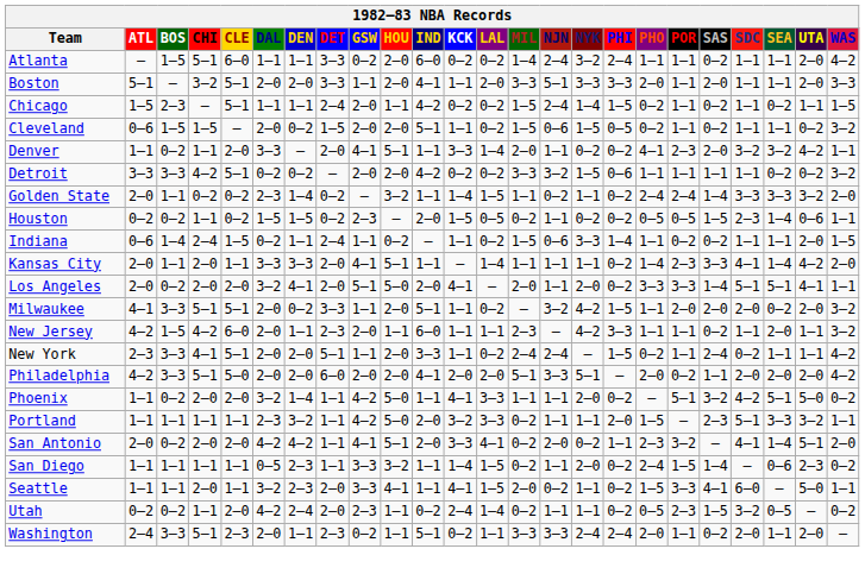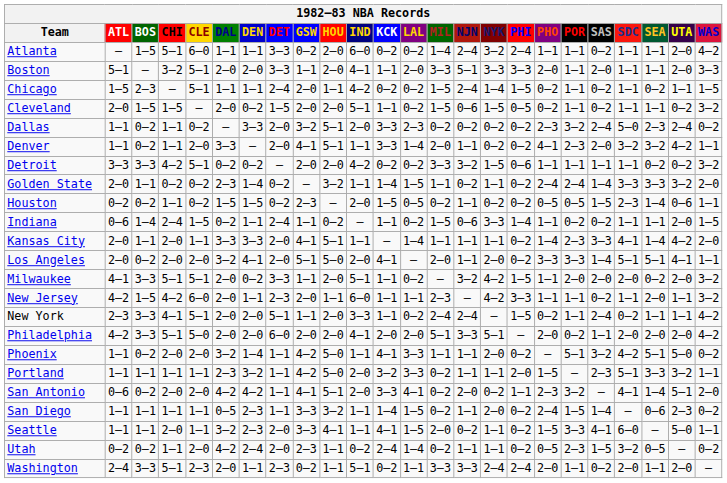 <table class="wikitable" style="font-size:95%; text-align:center;">
 <tr>
 <th colspan=24>1982–83 NBA Records</th>
 </tr>
 <tr>
 <th width=100>Team</th>
 <th style="background:#FF0000;color:#FFFFFF;width=35">ATL</th>
 <th style="background:#006400;color:#FFFFFF;width=35">BOS</th>
 <th style="background:#FF0000;color:#000000;width=35">CHI</th>
 <th style="background:#FFD700;color:#8B0000;width=35">CLE</th>
 <th style="background:#008000;color:#00008B;width=35">DAL</th>
 <th style="background:#0000CD;color:#FFD700;width=35">DEN</th>
 <th style="background:#0000FF;color:#FF0000;width=35">DET</th>
 <th style="background:#0000FF;color:#FFD700;width=35">GSW</th>
 <th style="background:#FF0000;color:#FFD700;width=35">HOU</th>
 <th style="background:#000080;color:#FFD700;width=35">IND</th>
 <th style="background:#0000FF;color:#FFFFFF;width=35">KCK</th>
 <th style="background:#800080;color:#FFD700;width=35">LAL</th>
 <th style="background:#006400;color:#B22222;width=35">MIL</th>
 <th style="background:#B0170C;color:#00056D;width=35">NJN</th>
 <th style="background:#800000;color:#191970;width=35">NYK</th>
 <th style="background:#FF0000;color:#0000FF;width=35">PHI</th>
 <th style="background:#800080;color:#FF4500;width=35">PHO</th>
 <th style="background:#000000;color:#FF0000;width=35">POR</th>
 <th style="background:#000000;color:#C0C0C0;width=35">SAS</th>
 <th style="background:#F9160D;color:#1A2E8B;width=35">SDC</th>
 <th style="background:#005831;color:#FFC322;width=35">SEA</th>
 <th style="background:#36004A;color:#FFFF00;width=35">UTA</th>
 <th style="background:#DC143C;color:#0000CD;width=35">WAS</th>
 </tr>
 <tr>
 <td style="text-align:left;"><a href='#'>Atlanta</a></td>
 <td>—</td>
 <td>1–5</td>
 <td>5–1</td>
 <td>6–0</td>
 <td>1–1</td>
 <td>1–1</td>
 <td>3–3</td>
 <td>0–2</td>
 <td>2–0</td>
 <td>6–0</td>
 <td>0–2</td>
 <td>0–2</td>
 <td>1–4</td>
 <td>2–4</td>
 <td>3–2</td>
 <td>2–4</td>
 <td>1–1</td>
 <td>1–1</td>
 <td>0–2</td>
 <td>1–1</td>
 <td>1–1</td>
 <td>2–0</td>
 <td>4–2</td>
 </tr>
 <tr>
 <td style="text-align:left;"><a href='#'>Boston</a></td>
 <td>5–1</td>
 <td>—</td>
 <td>3–2</td>
 <td>5–1</td>
 <td>2–0</td>
 <td>2–0</td>
 <td>3–3</td>
 <td>1–1</td>
 <td>2–0</td>
 <td>4–1</td>
 <td>1–1</td>
 <td>2–0</td>
 <td>3–3</td>
 <td>5–1</td>
 <td>3–3</td>
 <td>3–3</td>
 <td>2–0</td>
 <td>1–1</td>
 <td>2–0</td>
 <td>1–1</td>
 <td>1–1</td>
 <td>2–0</td>
 <td>3–3</td>
 </tr>
 <tr>
 <td style="text-align:left;"><a href='#'>Chicago</a></td>
 <td>1–5</td>
 <td>2–3</td>
 <td>—</td>
 <td>5–1</td>
 <td>1–1</td>
 <td>1–1</td>
 <td>2–4</td>
 <td>2–0</td>
 <td>1–1</td>
 <td>4–2</td>
 <td>0–2</td>
 <td>0–2</td>
 <td>1–5</td>
 <td>2–4</td>
 <td>1–4</td>
 <td>1–5</td>
 <td>0–2</td>
 <td>1–1</td>
 <td>0–2</td>
 <td>1–1</td>
 <td>0–2</td>
 <td>1–1</td>
 <td>1–5</td>
 </tr>
 <tr>
 <td style="text-align:left;"><a href='#'>Cleveland</a></td>
-<td>0–6</td>
+<td>2–0</td>
 <td>1–5</td>
 <td>1–5</td>
 <td>—</td>
 <td>2–0</td>
 <td>0–2</td>
 <td>1–5</td>
 <td>2–0</td>
 <td>2–0</td>
 <td>5–1</td>
 <td>1–1</td>
 <td>0–2</td>
 <td>1–5</td>
 <td>0–6</td>
 <td>1–5</td>
 <td>0–5</td>
 <td>0–2</td>
 <td>1–1</td>
 <td>0–2</td>
 <td>1–1</td>
 <td>1–1</td>
 <td>0–2</td>
 <td>3–2</td>
+</tr>
+<tr>
+<td style="text-align:left;"><a href='#'>Dallas</a></td>
+<td>1–1</td>
+<td>0–2</td>
+<td>1–1</td>
+<td>0–2</td>
+<td>—</td>
+<td>3–3</td>
+<td>2–0</td>
+<td>3–2</td>
+<td>5–1</td>
+<td>2–0</td>
+<td>3–3</td>
+<td>2–3</td>
+<td>0–2</td>
+<td>0–2</td>
+<td>0–2</td>
+<td>0–2</td>
+<td>2–3</td>
+<td>3–2</td>
+<td>2–4</td>
+<td>5–0</td>
+<td>2–3</td>
+<td>2–4</td>
+<td>0–2</td>
 </tr>
 <tr>
 <td style="text-align:left;"><a href='#'>Denver</a></td>
 <td>1–1</td>
 <td>0–2</td>
 <td>1–1</td>
 <td>2–0</td>
 <td>3–3</td>
 <td>—</td>
 <td>2–0</td>
 <td>4–1</td>
 <td>5–1</td>
 <td>1–1</td>
 <td>3–3</td>
 <td>1–4</td>
 <td>2–0</td>
 <td>1–1</td>
 <td>0–2</td>
 <td>0–2</td>
 <td>4–1</td>
 <td>2–3</td>
 <td>2–0</td>
 <td>3–2</td>
 <td>3–2</td>
 <td>4–2</td>
 <td>1–1</td>
 </tr>
 <tr>
 <td style="text-align:left;"><a href='#'>Detroit</a></td>
 <td>3–3</td>
 <td>3–3</td>
 <td>4–2</td>
 <td>5–1</td>
 <td>0–2</td>
 <td>0–2</td>
 <td>—</td>
 <td>2–0</td>
 <td>2–0</td>
 <td>4–2</td>
 <td>0–2</td>
 <td>0–2</td>
 <td>3–3</td>
 <td>3–2</td>
 <td>1–5</td>
 <td>0–6</td>
 <td>1–1</td>
 <td>1–1</td>
 <td>1–1</td>
 <td>1–1</td>
 <td>0–2</td>
 <td>0–2</td>
 <td>3–2</td>
 </tr>
 <tr>
 <td style="text-align:left;"><a href='#'>Golden State</a></td>
 <td>2–0</td>
 <td>1–1</td>
 <td>0–2</td>
 <td>0–2</td>
 <td>2–3</td>
 <td>1–4</td>
 <td>0–2</td>
 <td>—</td>
 <td>3–2</td>
 <td>1–1</td>
 <td>1–4</td>
 <td>1–5</td>
 <td>1–1</td>
 <td>0–2</td>
 <td>1–1</td>
 <td>0–2</td>
 <td>2–4</td>
 <td>2–4</td>
 <td>1–4</td>
 <td>3–3</td>
 <td>3–3</td>
 <td>3–2</td>
 <td>2–0</td>
 </tr>
 <tr>
 <td style="text-align:left;"><a href='#'>Houston</a></td>
 <td>0–2</td>
 <td>0–2</td>
 <td>1–1</td>
 <td>0–2</td>
 <td>1–5</td>
 <td>1–5</td>
 <td>0–2</td>
 <td>2–3</td>
 <td>—</td>
 <td>2–0</td>
 <td>1–5</td>
 <td>0–5</td>
 <td>0–2</td>
 <td>1–1</td>
 <td>0–2</td>
 <td>0–2</td>
 <td>0–5</td>
 <td>0–5</td>
 <td>1–5</td>
 <td>2–3</td>
 <td>1–4</td>
 <td>0–6</td>
 <td>1–1</td>
 </tr>
 <tr>
 <td style="text-align:left;"><a href='#'>Indiana</a></td>
 <td>0–6</td>
 <td>1–4</td>
 <td>2–4</td>
 <td>1–5</td>
 <td>0–2</td>
 <td>1–1</td>
 <td>2–4</td>
 <td>1–1</td>
 <td>0–2</td>
 <td>—</td>
 <td>1–1</td>
 <td>0–2</td>
 <td>1–5</td>
 <td>0–6</td>
 <td>3–3</td>
 <td>1–4</td>
 <td>1–1</td>
 <td>0–2</td>
 <td>0–2</td>
 <td>1–1</td>
 <td>1–1</td>
 <td>2–0</td>
 <td>1–5</td>
 </tr>
 <tr>
 <td style="text-align:left;"><a href='#'>Kansas City</a></td>
 <td>2–0</td>
 <td>1–1</td>
 <td>2–0</td>
 <td>1–1</td>
 <td>3–3</td>
 <td>3–3</td>
 <td>2–0</td>
 <td>4–1</td>
 <td>5–1</td>
 <td>1–1</td>
 <td>—</td>
 <td>1–4</td>
 <td>1–1</td>
 <td>1–1</td>
 <td>1–1</td>
 <td>0–2</td>
 <td>1–4</td>
 <td>2–3</td>
 <td>3–3</td>
 <td>4–1</td>
 <td>1–4</td>
 <td>4–2</td>
 <td>2–0</td>
 </tr>
 <tr>
 <td style="text-align:left;"><a href='#'>Los Angeles</a></td>
 <td>2–0</td>
 <td>0–2</td>
 <td>2–0</td>
 <td>2–0</td>
 <td>3–2</td>
 <td>4–1</td>
 <td>2–0</td>
 <td>5–1</td>
 <td>5–0</td>
 <td>2–0</td>
 <td>4–1</td>
 <td>—</td>
 <td>2–0</td>
 <td>1–1</td>
 <td>2–0</td>
 <td>0–2</td>
 <td>3–3</td>
 <td>3–3</td>
 <td>1–4</td>
 <td>5–1</td>
 <td>5–1</td>
 <td>4–1</td>
 <td>1–1</td>
 </tr>
 <tr>
 <td style="text-align:left;"><a href='#'>Milwaukee</a></td>
 <td>4–1</td>
 <td>3–3</td>
 <td>5–1</td>
 <td>5–1</td>
 <td>2–0</td>
 <td>0–2</td>
 <td>3–3</td>
 <td>1–1</td>
 <td>2–0</td>
 <td>5–1</td>
 <td>1–1</td>
 <td>0–2</td>
 <td>—</td>
 <td>3–2</td>
 <td>4–2</td>
 <td>1–5</td>
 <td>1–1</td>
 <td>2–0</td>
 <td>2–0</td>
 <td>2–0</td>
 <td>0–2</td>
 <td>2–0</td>
 <td>3–2</td>
 </tr>
 <tr>
 <td style="text-align:left;"><a href='#'>New Jersey</a></td>
 <td>4–2</td>
 <td>1–5</td>
 <td>4–2</td>
 <td>6–0</td>
 <td>2–0</td>
 <td>1–1</td>
 <td>2–3</td>
 <td>2–0</td>
 <td>1–1</td>
 <td>6–0</td>
 <td>1–1</td>
 <td>1–1</td>
 <td>2–3</td>
 <td>—</td>
 <td>4–2</td>
 <td>3–3</td>
 <td>1–1</td>
 <td>1–1</td>
 <td>0–2</td>
 <td>1–1</td>
 <td>2–0</td>
 <td>1–1</td>
 <td>3–2</td>
 </tr>
 <tr>
 <td style="text-align:left;">New York</td>
 <td>2–3</td>
 <td>3–3</td>
 <td>4–1</td>
 <td>5–1</td>
 <td>2–0</td>
 <td>2–0</td>
 <td>5–1</td>
 <td>1–1</td>
 <td>2–0</td>
 <td>3–3</td>
 <td>1–1</td>
 <td>0–2</td>
 <td>2–4</td>
 <td>2–4</td>
 <td>—</td>
 <td>1–5</td>
 <td>0–2</td>
 <td>1–1</td>
 <td>2–4</td>
 <td>0–2</td>
 <td>1–1</td>
 <td>1–1</td>
 <td>4–2</td>
 </tr>
 <tr>
 <td style="text-align:left;"><a href='#'>Philadelphia</a></td>
 <td>4–2</td>
 <td>3–3</td>
 <td>5–1</td>
 <td>5–0</td>
 <td>2–0</td>
 <td>2–0</td>
 <td>6–0</td>
 <td>2–0</td>
 <td>2–0</td>
 <td>4–1</td>
 <td>2–0</td>
 <td>2–0</td>
 <td>5–1</td>
 <td>3–3</td>
 <td>5–1</td>
 <td>—</td>
 <td>2–0</td>
 <td>0–2</td>
 <td>1–1</td>
 <td>2–0</td>
 <td>2–0</td>
 <td>2–0</td>
 <td>4–2</td>
 </tr>
 <tr>
 <td style="text-align:left;"><a href='#'>Phoenix</a></td>
 <td>1–1</td>
 <td>0–2</td>
 <td>2–0</td>
 <td>2–0</td>
 <td>3–2</td>
 <td>1–4</td>
 <td>1–1</td>
 <td>4–2</td>
 <td>5–0</td>
 <td>1–1</td>
 <td>4–1</td>
 <td>3–3</td>
 <td>1–1</td>
 <td>1–1</td>
 <td>2–0</td>
 <td>0–2</td>
 <td>—</td>
 <td>5–1</td>
 <td>3–2</td>
 <td>4–2</td>
 <td>5–1</td>
 <td>5–0</td>
 <td>0–2</td>
 </tr>
 <tr>
 <td style="text-align:left;"><a href='#'>Portland</a></td>
 <td>1–1</td>
 <td>1–1</td>
 <td>1–1</td>
 <td>1–1</td>
 <td>2–3</td>
 <td>3–2</td>
 <td>1–1</td>
 <td>4–2</td>
 <td>5–0</td>
 <td>2–0</td>
 <td>3–2</td>
 <td>3–3</td>
 <td>0–2</td>
 <td>1–1</td>
 <td>1–1</td>
 <td>2–0</td>
 <td>1–5</td>
 <td>—</td>
 <td>2–3</td>
 <td>5–1</td>
 <td>3–3</td>
 <td>3–2</td>
 <td>1–1</td>
 </tr>
 <tr>
 <td style="text-align:left;"><a href='#'>San Antonio</a></td>
-<td>2–0</td>
+<td>0–6</td>
 <td>0–2</td>
 <td>2–0</td>
 <td>2–0</td>
 <td>4–2</td>
 <td>4–2</td>
 <td>1–1</td>
 <td>4–1</td>
 <td>5–1</td>
 <td>2–0</td>
 <td>3–3</td>
 <td>4–1</td>
 <td>0–2</td>
 <td>2–0</td>
 <td>0–2</td>
 <td>1–1</td>
 <td>2–3</td>
 <td>3–2</td>
 <td>—</td>
 <td>4–1</td>
 <td>1–4</td>
 <td>5–1</td>
 <td>2–0</td>
 </tr>
 <tr>
 <td style="text-align:left;"><a href='#'>San Diego</a></td>
 <td>1–1</td>
 <td>1–1</td>
 <td>1–1</td>
 <td>1–1</td>
 <td>0–5</td>
 <td>2–3</td>
 <td>1–1</td>
 <td>3–3</td>
 <td>3–2</td>
 <td>1–1</td>
 <td>1–4</td>
 <td>1–5</td>
 <td>0–2</td>
 <td>1–1</td>
 <td>2–0</td>
 <td>0–2</td>
 <td>2–4</td>
 <td>1–5</td>
 <td>1–4</td>
 <td>—</td>
 <td>0–6</td>
 <td>2–3</td>
 <td>0–2</td>
 </tr>
 <tr>
 <td style="text-align:left;"><a href='#'>Seattle</a></td>
 <td>1–1</td>
 <td>1–1</td>
 <td>2–0</td>
 <td>1–1</td>
 <td>3–2</td>
 <td>2–3</td>
 <td>2–0</td>
 <td>3–3</td>
 <td>4–1</td>
 <td>1–1</td>
 <td>4–1</td>
 <td>1–5</td>
 <td>2–0</td>
 <td>0–2</td>
 <td>1–1</td>
 <td>0–2</td>
 <td>1–5</td>
 <td>3–3</td>
 <td>4–1</td>
 <td>6–0</td>
 <td>—</td>
 <td>5–0</td>
 <td>1–1</td>
 </tr>
 <tr>
 <td style="text-align:left;"><a href='#'>Utah</a></td>
 <td>0–2</td>
 <td>0–2</td>
 <td>1–1</td>
 <td>2–0</td>
 <td>4–2</td>
 <td>2–4</td>
 <td>2–0</td>
 <td>2–3</td>
 <td>1–1</td>
 <td>0–2</td>
 <td>2–4</td>
 <td>1–4</td>
 <td>0–2</td>
 <td>1–1</td>
 <td>1–1</td>
 <td>0–2</td>
 <td>0–5</td>
 <td>2–3</td>
 <td>1–5</td>
 <td>3–2</td>
 <td>0–5</td>
 <td>—</td>
 <td>0–2</td>
 </tr>
 <tr>
 <td style="text-align:left;"><a href='#'>Washington</a></td>
 <td>2–4</td>
 <td>3–3</td>
 <td>5–1</td>
 <td>2–3</td>
 <td>2–0</td>
 <td>1–1</td>
 <td>2–3</td>
 <td>0–2</td>
 <td>1–1</td>
 <td>5–1</td>
 <td>0–2</td>
 <td>1–1</td>
 <td>3–3</td>
 <td>3–3</td>
 <td>2–4</td>
 <td>2–4</td>
 <td>2–0</td>
 <td>1–1</td>
 <td>0–2</td>
 <td>2–0</td>
 <td>1–1</td>
 <td>2–0</td>
 <td>—</td>
 </tr>
 </table>
